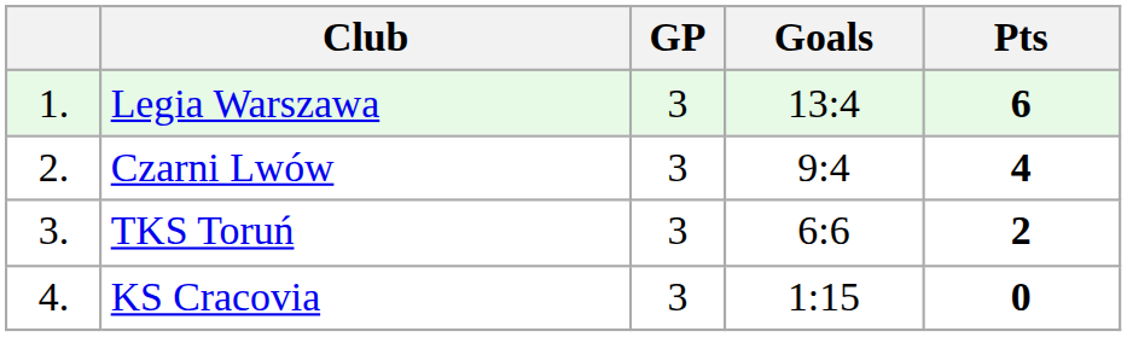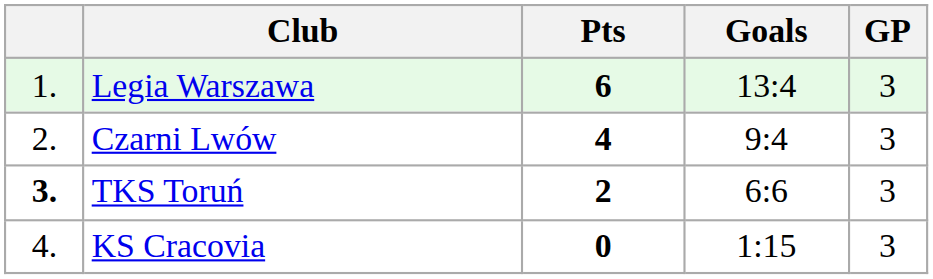 <table class="wikitable">
 <tr>
 <th width="30"></th>
 <th width="200">Club</th>
+<th width="70">Pts</th>
+<th width="70">Goals</th>
 <th width="30">GP</th>
-<th width="70">Goals</th>
-<th width="70">Pts</th>
 </tr>
 <tr bgcolor="#e6fae6" align="center">
 <td>1.</td>
 <td align="left"><a href='#'>Legia Warszawa</a></td>
+<td><strong>6</strong></td>
+<td>13:4</td>
 <td>3</td>
-<td>13:4</td>
-<td><strong>6</strong></td>
 </tr>
 <tr bgcolor="#FFFFFF" align="center">
 <td>2.</td>
 <td align="left"><a href='#'>Czarni Lwów</a></td>
+<td><strong>4</strong></td>
+<td>9:4</td>
 <td>3</td>
-<td>9:4</td>
-<td><strong>4</strong></td>
 </tr>
 <tr bgcolor="#FFFFFF" align="center">
-<td>3.</td>
+<td><strong>3.</strong></td>
 <td align="left"><a href='#'>TKS Toruń</a></td>
+<td><strong>2</strong></td>
+<td>6:6</td>
 <td>3</td>
-<td>6:6</td>
-<td><strong>2</strong></td>
 </tr>
 <tr bgcolor="#FFFFFF" align="center">
 <td>4.</td>
 <td align="left"><a href='#'>KS Cracovia</a></td>
+<td><strong>0</strong></td>
+<td>1:15</td>
 <td>3</td>
-<td>1:15</td>
-<td><strong>0</strong></td>
 </tr>
 </table>
